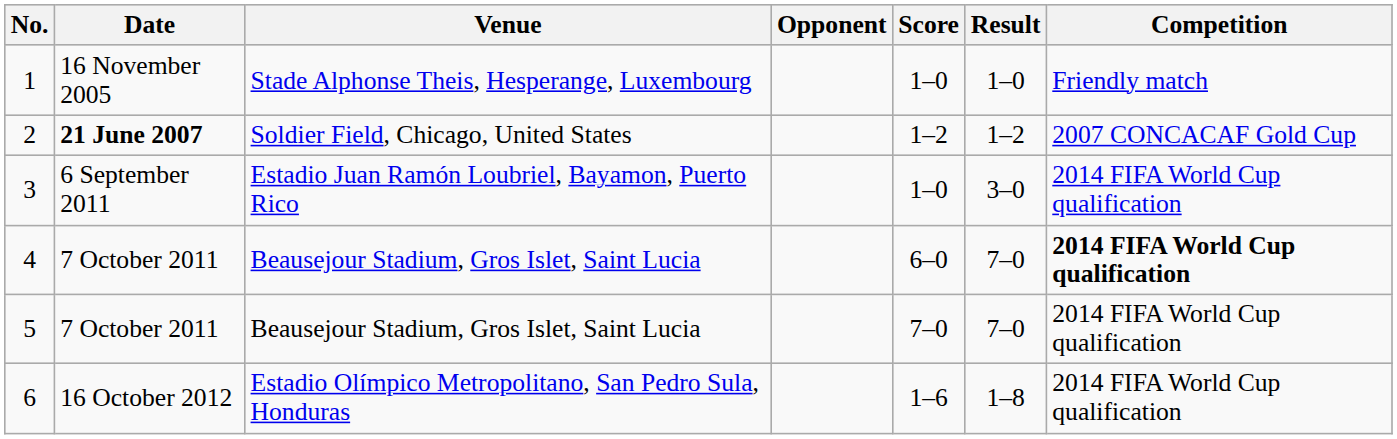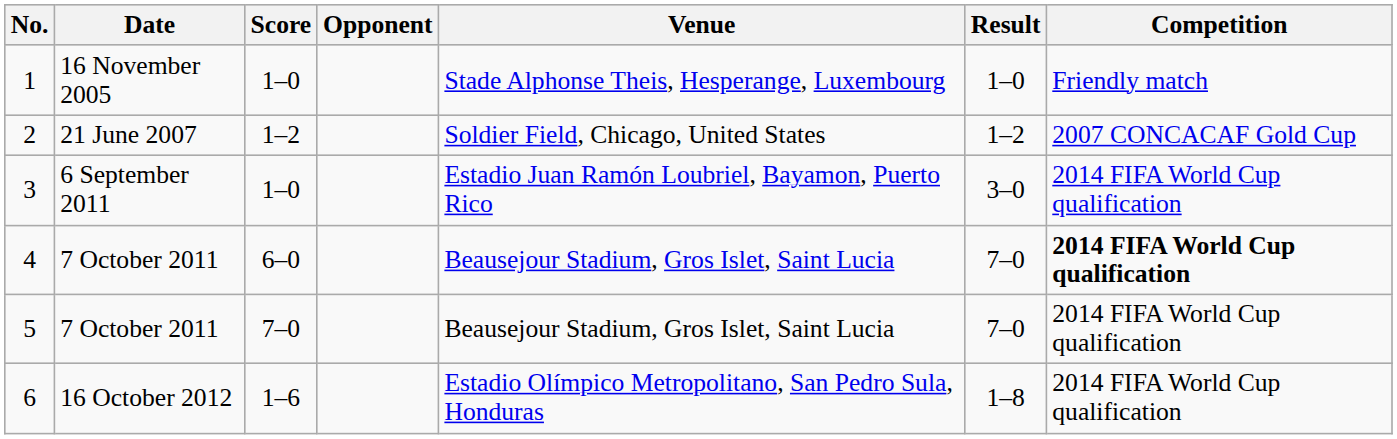 <table class="wikitable sortable">
 <tr>
 <th scope="col">No.</th>
 <th scope="col">Date</th>
+<th scope="col">Score</th>
+<th scope="col">Opponent</th>
 <th scope="col">Venue</th>
-<th scope="col">Opponent</th>
-<th scope="col">Score</th>
 <th scope="col">Result</th>
 <th scope="col">Competition</th>
 </tr>
 <tr>
 <td align="center">1</td>
 <td>16 November 2005</td>
+<td align="center">1–0</td>
+<td></td>
 <td><a href='#'>Stade Alphonse Theis</a>, <a href='#'>Hesperange</a>, <a href='#'>Luxembourg</a></td>
-<td></td>
-<td align="center">1–0</td>
 <td align="center">1–0</td>
 <td><a href='#'>Friendly match</a></td>
 </tr>
 <tr>
 <td align="center">2</td>
-<td><strong>21 June 2007</strong></td>
+<td>21 June 2007</td>
+<td align="center">1–2</td>
+<td></td>
 <td><a href='#'>Soldier Field</a>, Chicago, United States</td>
-<td></td>
-<td align="center">1–2</td>
 <td align="center">1–2</td>
 <td><a href='#'>2007 CONCACAF Gold Cup</a></td>
 </tr>
 <tr>
 <td align="center">3</td>
 <td>6 September 2011</td>
+<td align="center">1–0</td>
+<td></td>
 <td><a href='#'>Estadio Juan Ramón Loubriel</a>, <a href='#'>Bayamon</a>, <a href='#'>Puerto Rico</a></td>
-<td></td>
-<td align="center">1–0</td>
 <td align="center">3–0</td>
 <td><a href='#'>2014 FIFA World Cup qualification</a></td>
 </tr>
 <tr>
 <td align="center">4</td>
 <td>7 October 2011</td>
+<td align="center">6–0</td>
+<td></td>
 <td><a href='#'>Beausejour Stadium</a>, <a href='#'>Gros Islet</a>, <a href='#'>Saint Lucia</a></td>
-<td></td>
-<td align="center">6–0</td>
 <td align="center">7–0</td>
 <td><strong>2014 FIFA World Cup qualification</strong></td>
 </tr>
 <tr>
 <td align="center">5</td>
 <td>7 October 2011</td>
+<td align="center">7–0</td>
+<td></td>
 <td>Beausejour Stadium, Gros Islet, Saint Lucia</td>
-<td></td>
-<td align="center">7–0</td>
 <td align="center">7–0</td>
 <td>2014 FIFA World Cup qualification</td>
 </tr>
 <tr>
 <td align="center">6</td>
 <td>16 October 2012</td>
+<td align="center">1–6</td>
+<td></td>
 <td><a href='#'>Estadio Olímpico Metropolitano</a>, <a href='#'>San Pedro Sula</a>, <a href='#'>Honduras</a></td>
-<td></td>
-<td align="center">1–6</td>
 <td align="center">1–8</td>
 <td>2014 FIFA World Cup qualification</td>
 </tr>
 </table>
